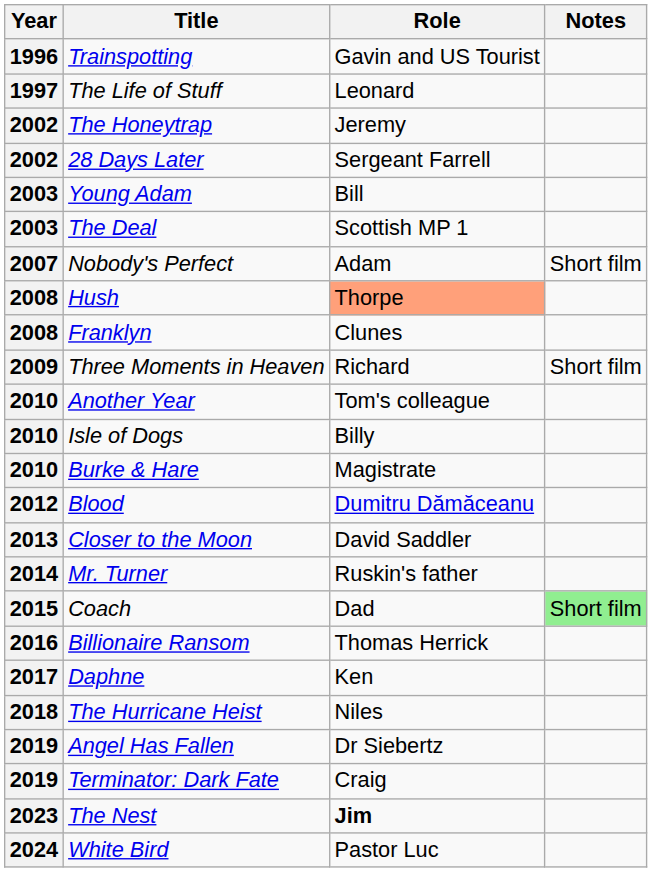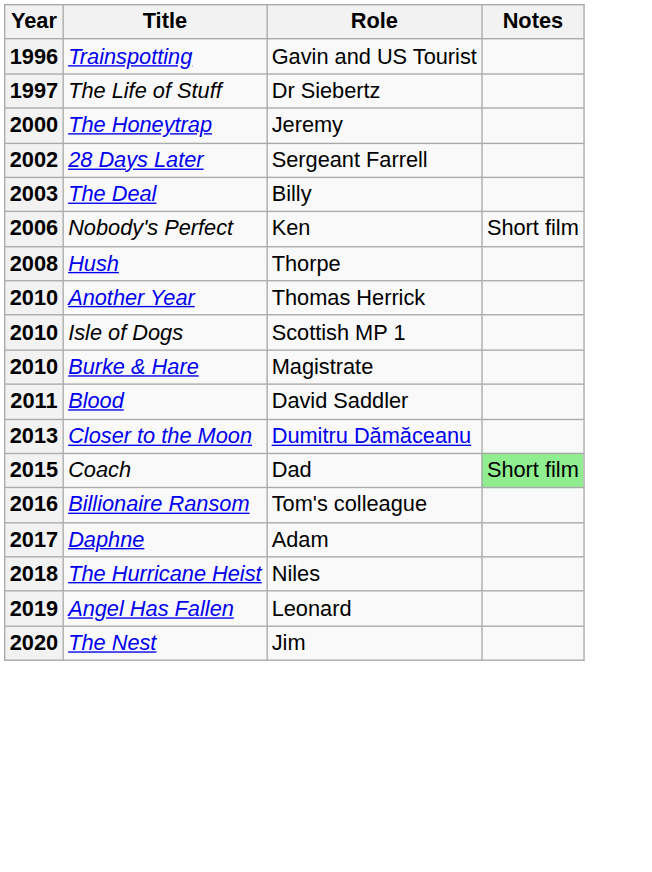 <table class="wikitable plainrowheaders sortable">
 <tr>
 <th scope="col">Year</th>
 <th scope="col">Title</th>
 <th scope="col">Role</th>
 <th scope="col" class="unsortable">Notes</th>
 </tr>
 <tr>
 <th scope="row">1996</th>
 <td><em><a href='#'>Trainspotting</a></em></td>
 <td>Gavin and US Tourist</td>
 <td></td>
 </tr>
 <tr>
 <th scope="row">1997</th>
 <td><em>The Life of Stuff</em></td>
-<td>Leonard</td>
+<td>Dr Siebertz</td>
 <td></td>
 </tr>
 <tr>
-<th scope="row">2002</th>
+<th scope="row">2000</th>
 <td><em><a href='#'>The Honeytrap</a></em></td>
 <td>Jeremy</td>
 <td></td>
 </tr>
 <tr>
 <th scope="row">2002</th>
 <td><em><a href='#'>28 Days Later</a></em></td>
 <td>Sergeant Farrell</td>
 <td></td>
 </tr>
 <tr>
 <th scope="row">2003</th>
-<td><em><a href='#'>Young Adam</a></em></td>
-<td>Bill</td>
+<td><em><a href='#'>The Deal</a></em></td>
+<td>Billy</td>
 <td></td>
 </tr>
 <tr>
-<th scope="row">2003</th>
-<td><em><a href='#'>The Deal</a></em></td>
-<td>Scottish MP 1</td>
-<td></td>
-</tr>
-<tr>
-<th scope="row">2007</th>
+<th scope="row">2006</th>
 <td><em>Nobody's Perfect</em></td>
-<td>Adam</td>
+<td>Ken</td>
 <td>Short film</td>
 </tr>
 <tr>
 <th scope="row">2008</th>
 <td><em><a href='#'>Hush</a></em></td>
-<td style="background: lightsalmon;">Thorpe</td>
+<td>Thorpe</td>
 <td></td>
-</tr>
-<tr>
-<th scope="row">2008</th>
-<td><em><a href='#'>Franklyn</a></em></td>
-<td>Clunes</td>
-<td></td>
-</tr>
-<tr>
-<th scope="row">2009</th>
-<td><em>Three Moments in Heaven</em></td>
-<td>Richard</td>
-<td>Short film</td>
 </tr>
 <tr>
 <th scope="row">2010</th>
 <td><em><a href='#'>Another Year</a></em></td>
-<td>Tom's colleague</td>
+<td>Thomas Herrick</td>
 <td></td>
 </tr>
 <tr>
 <th scope="row">2010</th>
 <td><em>Isle of Dogs</em></td>
-<td>Billy</td>
+<td>Scottish MP 1</td>
 <td></td>
 </tr>
 <tr>
 <th scope="row">2010</th>
 <td><em><a href='#'>Burke & Hare</a></em></td>
 <td>Magistrate</td>
 <td></td>
 </tr>
 <tr>
-<th scope="row">2012</th>
+<th scope="row">2011</th>
 <td><em><a href='#'>Blood</a></em></td>
-<td><a href='#'>Dumitru Dămăceanu</a></td>
+<td>David Saddler</td>
 <td></td>
 </tr>
 <tr>
 <th scope="row">2013</th>
 <td><em><a href='#'>Closer to the Moon</a></em></td>
-<td>David Saddler</td>
-<td></td>
-</tr>
-<tr>
-<th scope="row">2014</th>
-<td><em><a href='#'>Mr. Turner</a></em></td>
-<td>Ruskin's father</td>
+<td><a href='#'>Dumitru Dămăceanu</a></td>
 <td></td>
 </tr>
 <tr>
 <th scope="row">2015</th>
 <td><em>Coach</em></td>
 <td>Dad</td>
 <td style="background: lightgreen;">Short film</td>
 </tr>
 <tr>
 <th scope="row">2016</th>
 <td><em><a href='#'>Billionaire Ransom</a></em></td>
-<td>Thomas Herrick</td>
+<td>Tom's colleague</td>
 <td></td>
 </tr>
 <tr>
 <th scope="row">2017</th>
 <td><em><a href='#'>Daphne</a></em></td>
-<td>Ken</td>
+<td>Adam</td>
 <td></td>
 </tr>
 <tr>
 <th scope="row">2018</th>
 <td><em><a href='#'>The Hurricane Heist</a></em></td>
 <td>Niles</td>
 <td></td>
 </tr>
 <tr>
 <th scope="row">2019</th>
 <td><em><a href='#'>Angel Has Fallen</a></em></td>
-<td>Dr Siebertz</td>
+<td>Leonard</td>
 <td></td>
 </tr>
 <tr>
-<th scope="row">2019</th>
-<td><em><a href='#'>Terminator: Dark Fate</a></em></td>
-<td>Craig</td>
-<td></td>
-</tr>
-<tr>
-<th scope="row">2023</th>
+<th scope="row">2020</th>
 <td><em><a href='#'>The Nest</a></em></td>
-<td><strong>Jim</strong></td>
-<td></td>
-</tr>
-<tr>
-<th scope="row">2024</th>
-<td><em><a href='#'>White Bird</a></em></td>
-<td>Pastor Luc</td>
+<td>Jim</td>
 <td></td>
 </tr>
 </table>
